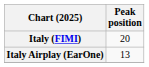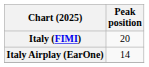 <table class="wikitable sortable plainrowheaders" style="text-align:center">
 <tr>
 <th scope="col">Chart (2025)</th>
 <th scope="col">Peak<br>position</th>
 </tr>
 <tr>
 <th scope="row">Italy (<a href='#'>FIMI</a>)</th>
 <td>20</td>
 </tr>
 <tr>
 <th scope="row">Italy Airplay (EarOne)</th>
-<td>13</td>
+<td>14</td>
 </tr>
 <tr>
 </tr>
 </table>
